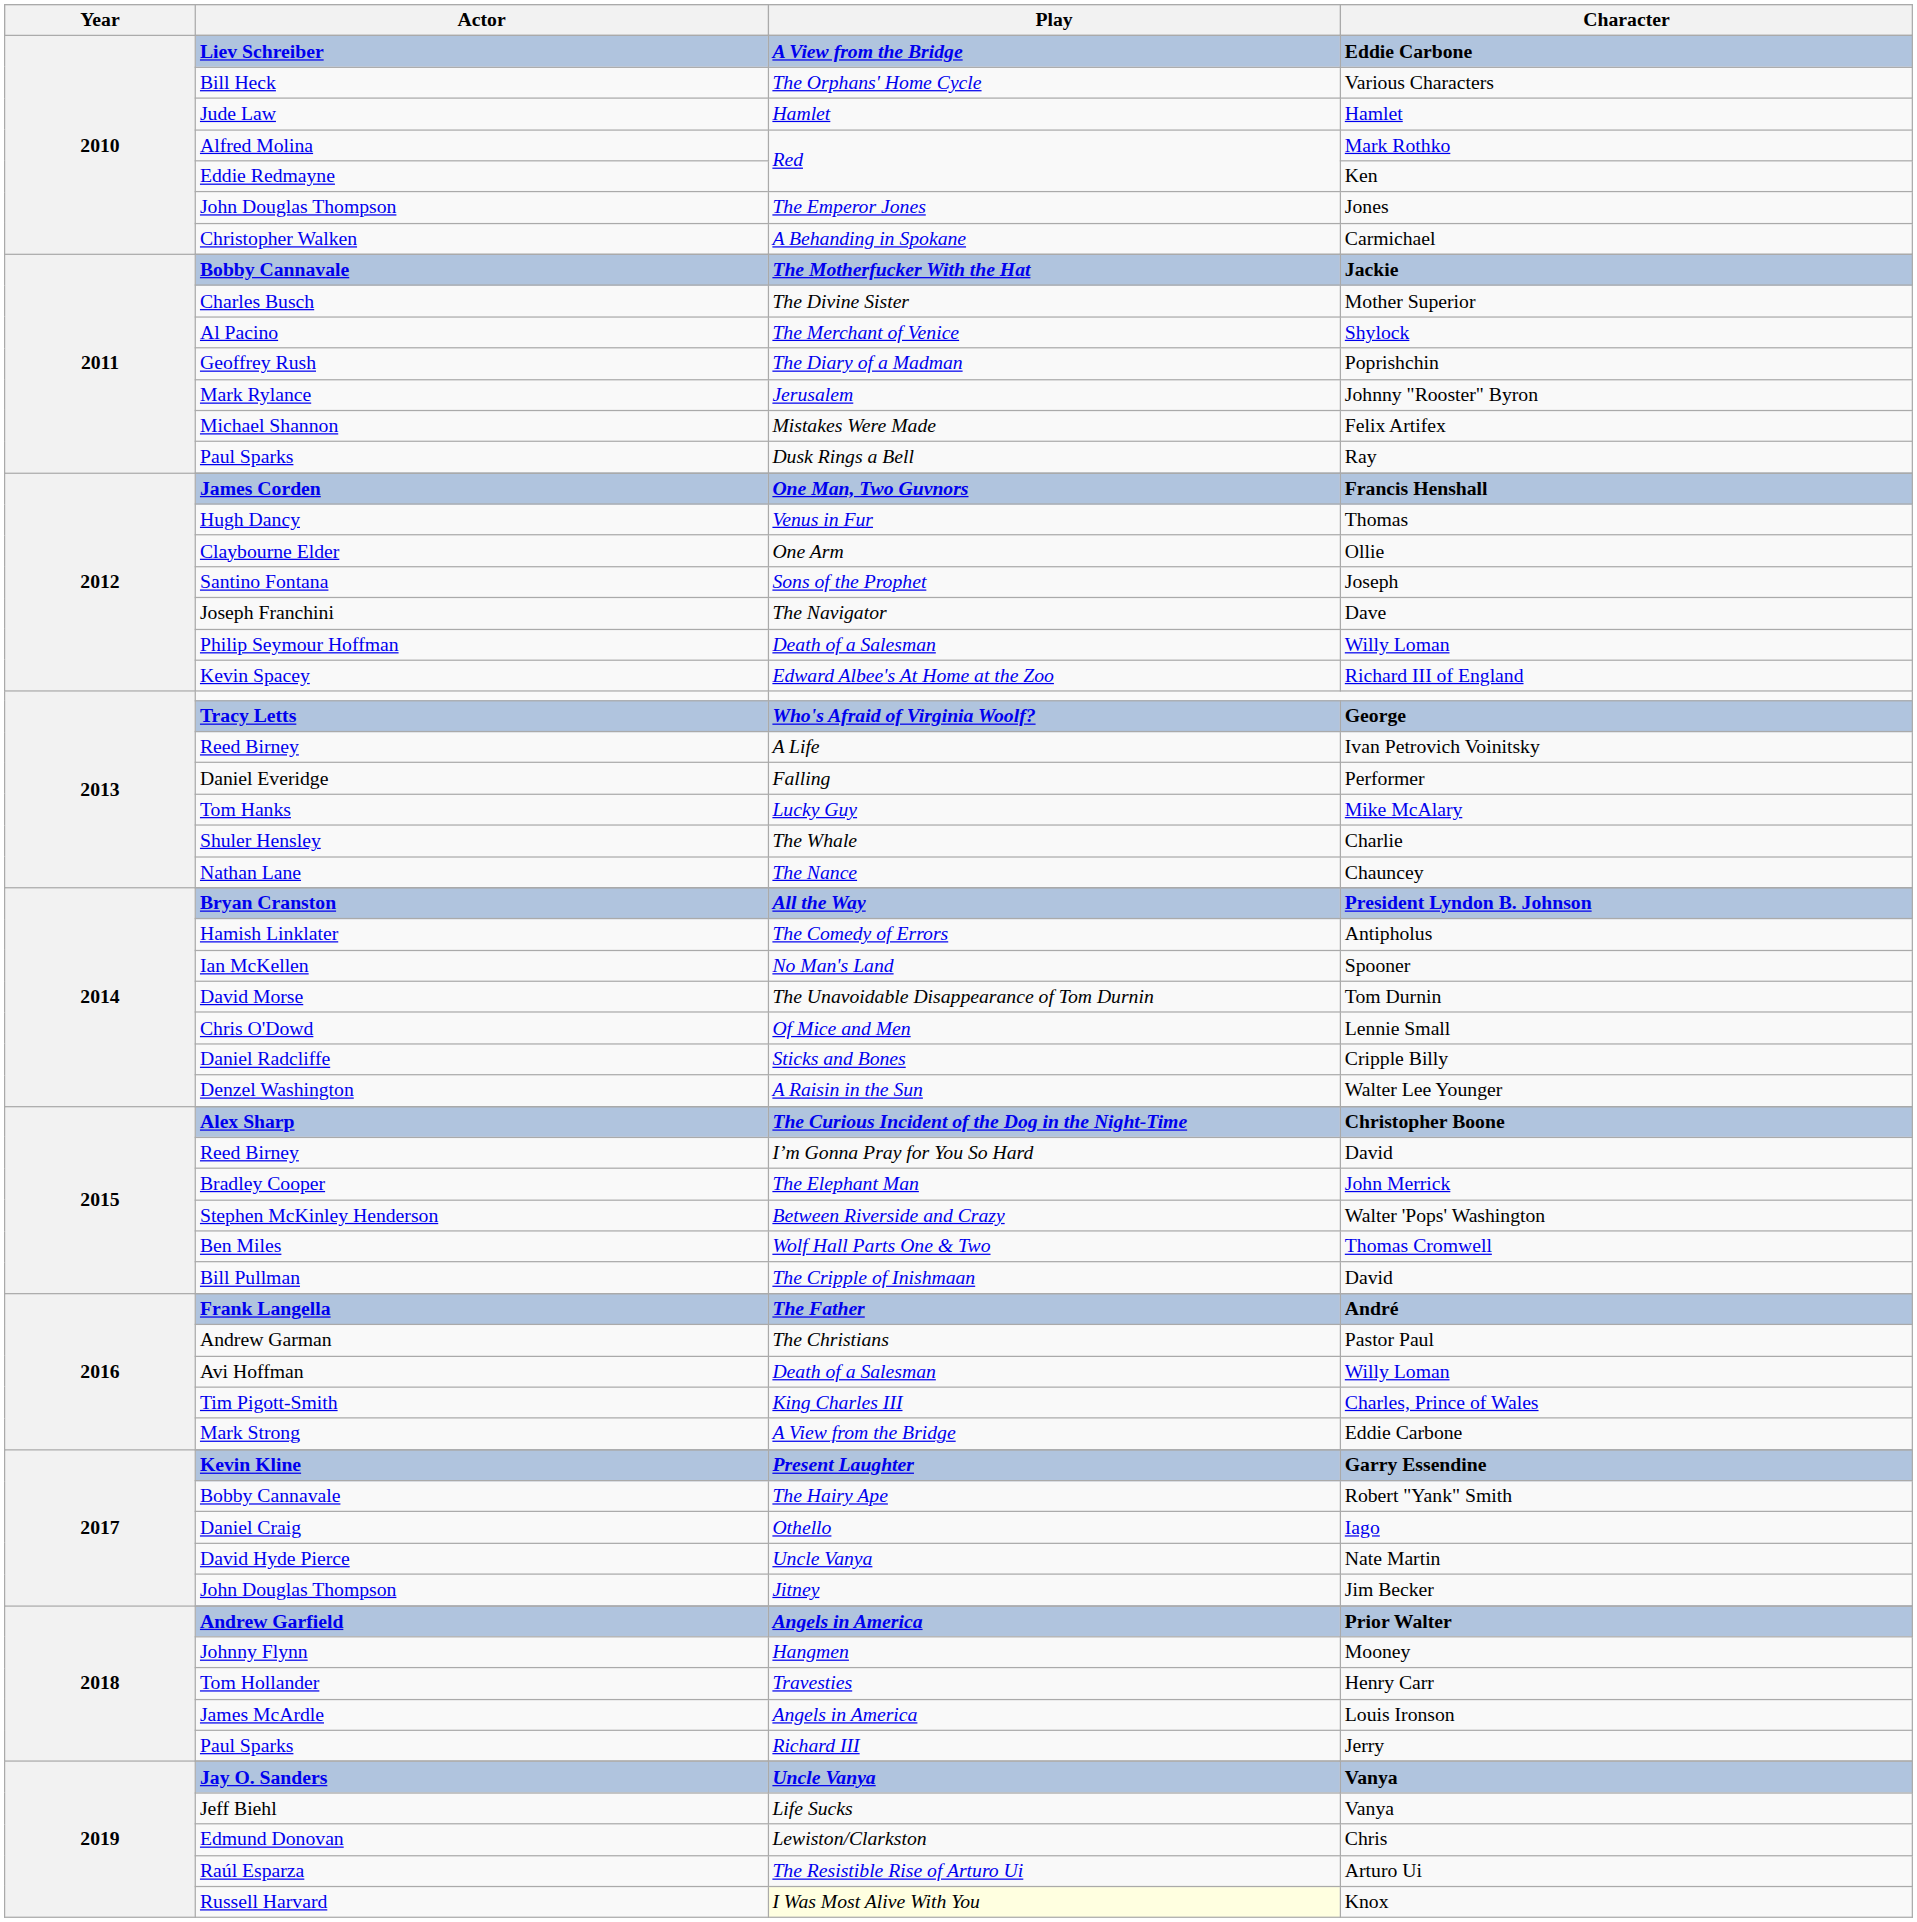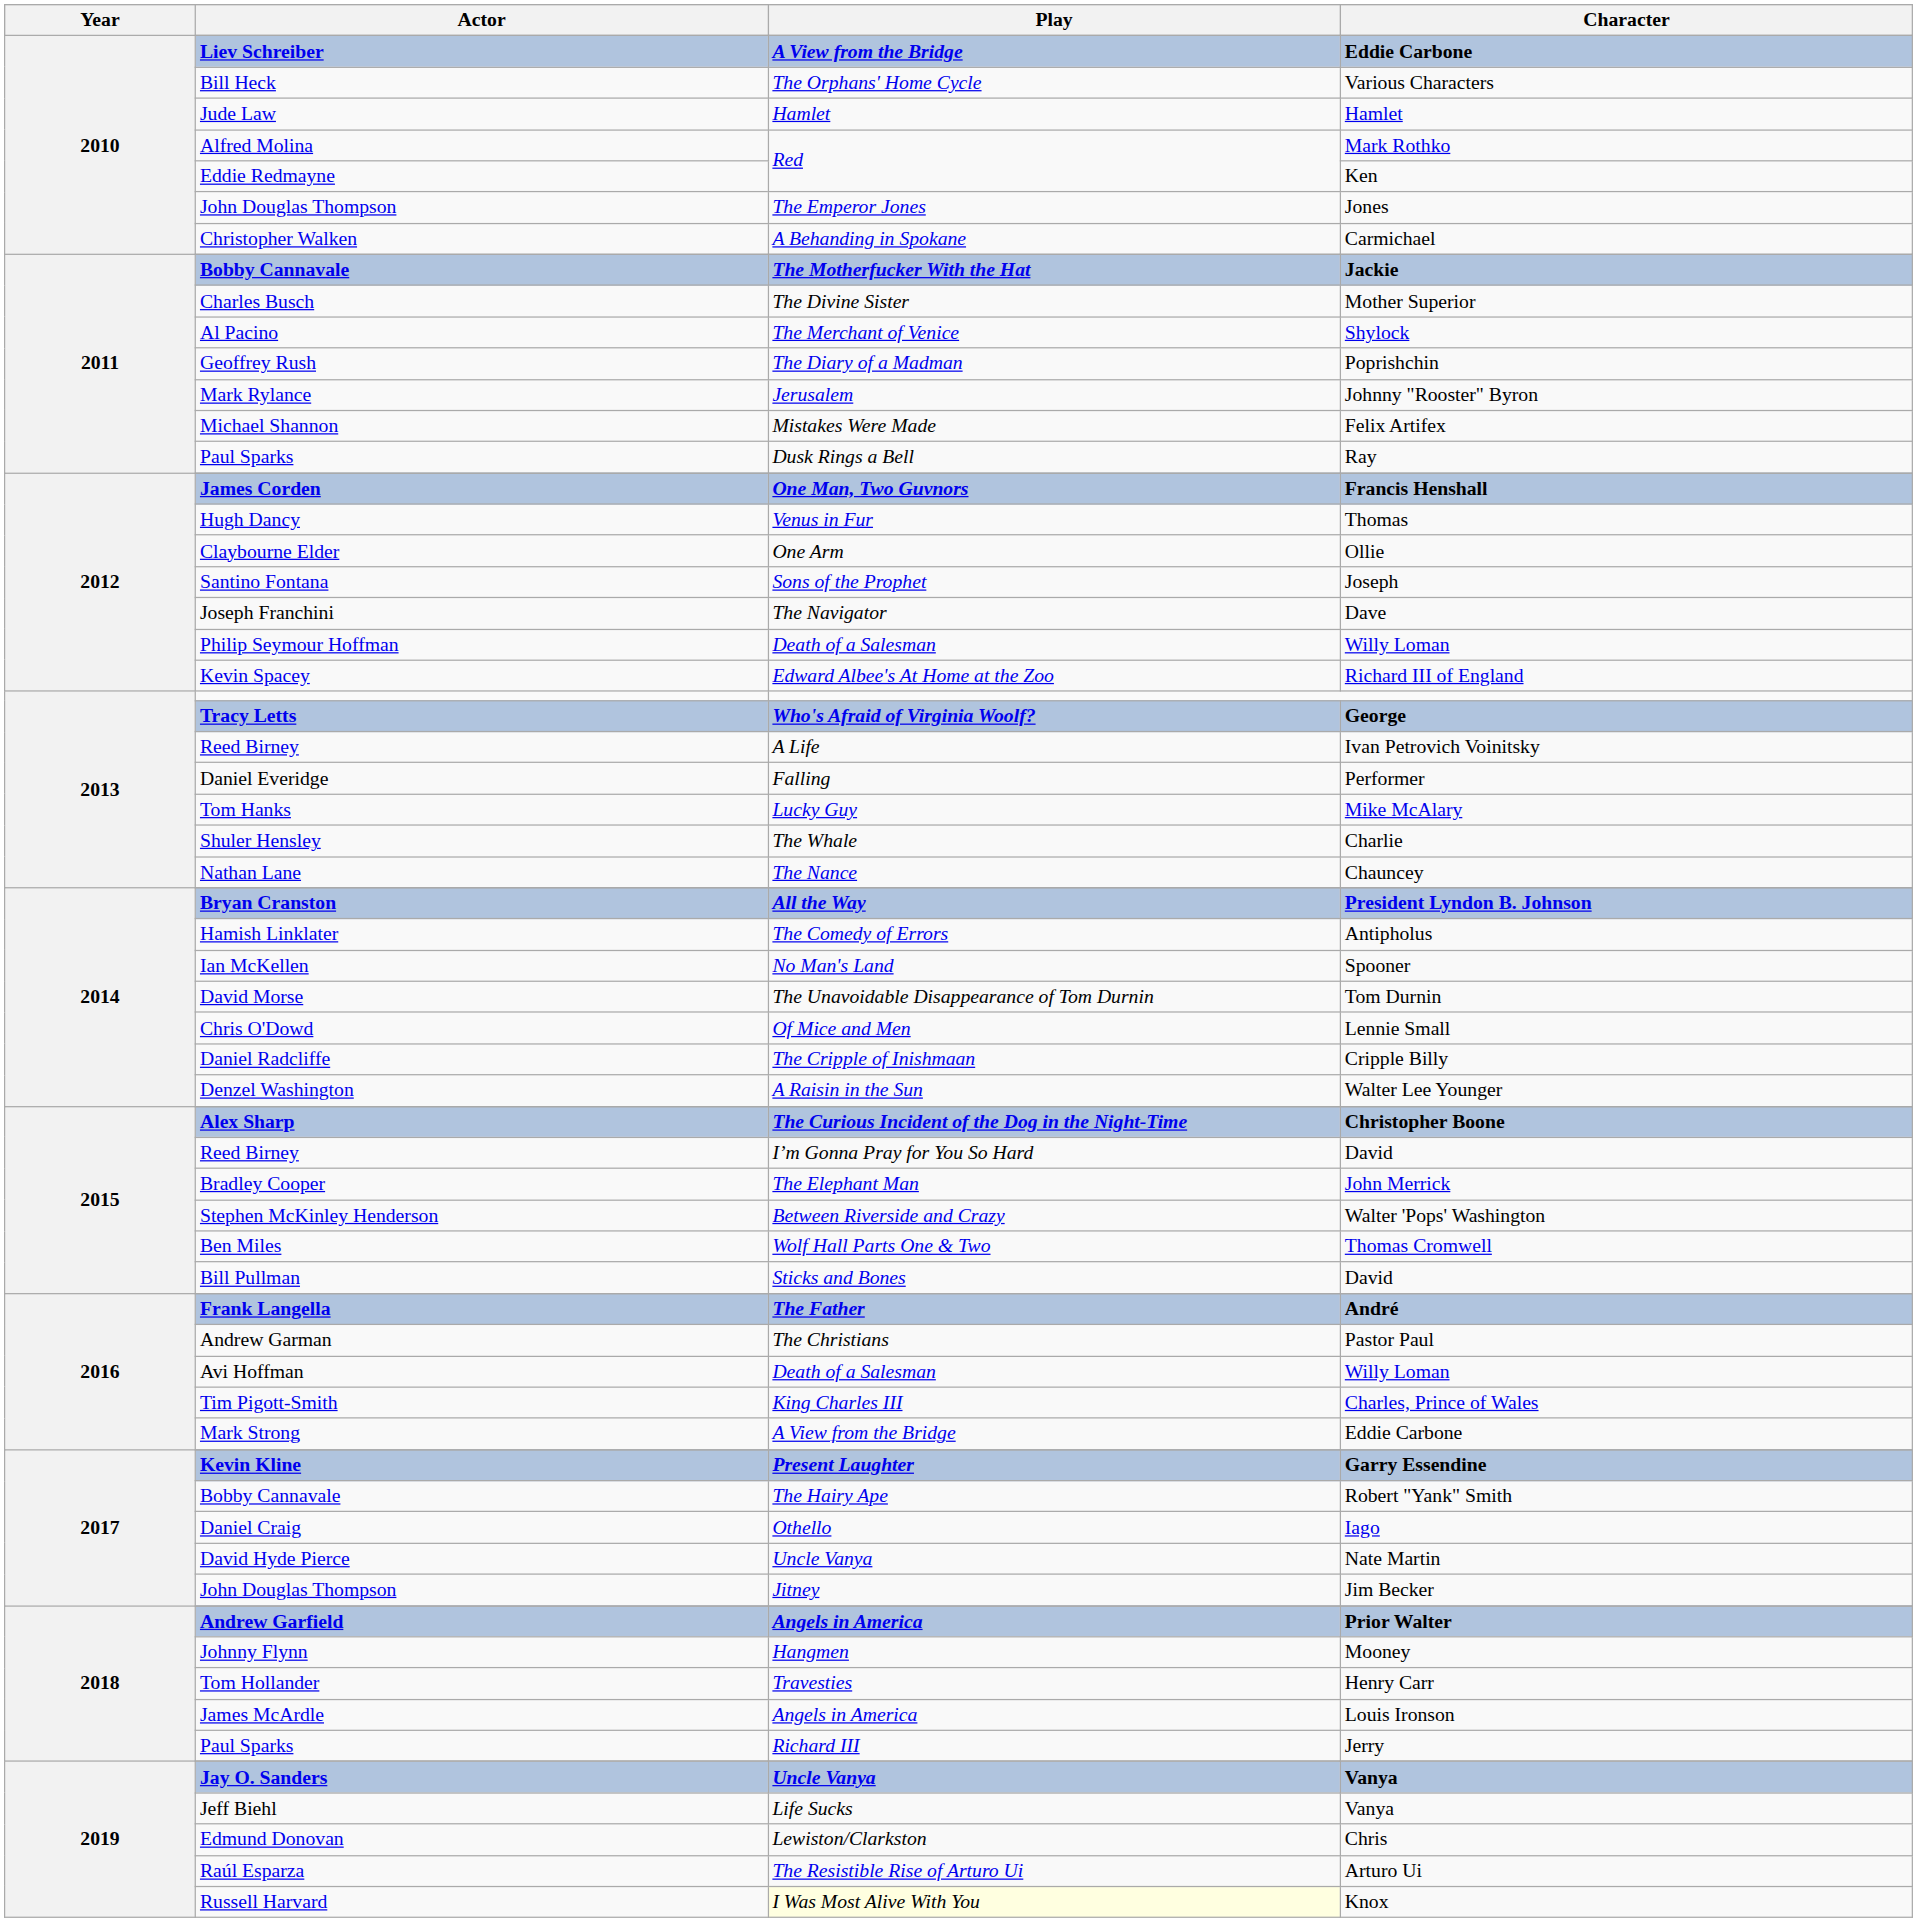 <table class="wikitable" style="width:98%;">
 <tr style="background:#bebebe;">
 <th style="width:10%;">Year</th>
 <th style="width:30%;">Actor</th>
 <th style="width:30%;">Play</th>
 <th style="width:30%;">Character</th>
 </tr>
 <tr>
 <th rowspan="8">2010</th>
 </tr>
 <tr style="background:#B0C4DE">
 <td><strong><a href='#'>Liev Schreiber</a></strong></td>
 <td><strong><em><a href='#'>A View from the Bridge</a></em></strong></td>
 <td><strong>Eddie Carbone </strong></td>
 </tr>
 <tr>
 <td><a href='#'>Bill Heck</a></td>
 <td><em><a href='#'>The Orphans' Home Cycle</a></em></td>
 <td>Various Characters</td>
 </tr>
 <tr>
 <td><a href='#'>Jude Law</a></td>
 <td><em><a href='#'>Hamlet</a></em></td>
 <td><a href='#'>Hamlet</a></td>
 </tr>
 <tr>
 <td><a href='#'>Alfred Molina</a></td>
 <td rowspan="2"><em><a href='#'>Red</a></em></td>
 <td><a href='#'>Mark Rothko</a></td>
 </tr>
 <tr>
 <td><a href='#'>Eddie Redmayne</a></td>
 <td>Ken</td>
 </tr>
 <tr>
 <td><a href='#'>John Douglas Thompson</a></td>
 <td><em><a href='#'>The Emperor Jones</a></em></td>
 <td>Jones</td>
 </tr>
 <tr>
 <td><a href='#'>Christopher Walken</a></td>
 <td><em><a href='#'>A Behanding in Spokane</a></em></td>
 <td>Carmichael</td>
 </tr>
 <tr>
 <th rowspan="8">2011</th>
 </tr>
 <tr style="background:#B0C4DE">
 <td><strong><a href='#'>Bobby Cannavale</a></strong></td>
 <td><strong><em><a href='#'>The Motherfucker With the Hat</a></em></strong></td>
 <td><strong>Jackie </strong></td>
 </tr>
 <tr>
 <td><a href='#'>Charles Busch</a></td>
 <td><em>The Divine Sister</em></td>
 <td>Mother Superior</td>
 </tr>
 <tr>
 <td><a href='#'>Al Pacino</a></td>
 <td><em><a href='#'>The Merchant of Venice</a></em></td>
 <td><a href='#'>Shylock</a></td>
 </tr>
 <tr>
 <td><a href='#'>Geoffrey Rush</a></td>
 <td><a href='#'><em>The Diary of a Madman</em></a></td>
 <td>Poprishchin</td>
 </tr>
 <tr>
 <td><a href='#'>Mark Rylance</a></td>
 <td><em><a href='#'>Jerusalem</a></em></td>
 <td>Johnny "Rooster" Byron</td>
 </tr>
 <tr>
 <td><a href='#'>Michael Shannon</a></td>
 <td><em>Mistakes Were Made</em></td>
 <td>Felix Artifex</td>
 </tr>
 <tr>
 <td><a href='#'>Paul Sparks</a></td>
 <td><em>Dusk Rings a Bell</em></td>
 <td>Ray</td>
 </tr>
 <tr>
 <th rowspan="8">2012</th>
 </tr>
 <tr style="background:#B0C4DE">
 <td><strong><a href='#'>James Corden</a></strong></td>
 <td><strong><em><a href='#'>One Man, Two Guvnors</a></em></strong></td>
 <td><strong>Francis Henshall </strong></td>
 </tr>
 <tr>
 <td><a href='#'>Hugh Dancy</a></td>
 <td><em><a href='#'>Venus in Fur</a></em></td>
 <td>Thomas</td>
 </tr>
 <tr>
 <td><a href='#'>Claybourne Elder</a></td>
 <td><em>One Arm</em></td>
 <td>Ollie</td>
 </tr>
 <tr>
 <td><a href='#'>Santino Fontana</a></td>
 <td><em><a href='#'>Sons of the Prophet</a></em></td>
 <td>Joseph</td>
 </tr>
 <tr>
 <td>Joseph Franchini</td>
 <td><em>The Navigator</em></td>
 <td>Dave</td>
 </tr>
 <tr>
 <td><a href='#'>Philip Seymour Hoffman</a></td>
 <td><em><a href='#'>Death of a Salesman</a></em></td>
 <td><a href='#'>Willy Loman</a></td>
 </tr>
 <tr>
 <td><a href='#'>Kevin Spacey</a></td>
 <td><em><a href='#'>Edward Albee's At Home at the Zoo</a></em></td>
 <td><a href='#'>Richard III of England</a></td>
 </tr>
 <tr>
 <th rowspan="7">2013</th>
 <td></td>
 </tr>
 <tr style="background:#B0C4DE">
 <td><strong><a href='#'>Tracy Letts</a></strong></td>
 <td><strong><em><a href='#'>Who's Afraid of Virginia Woolf?</a></em></strong></td>
 <td><strong>George </strong></td>
 </tr>
 <tr>
 <td><a href='#'>Reed Birney</a></td>
 <td><em>A Life</em></td>
 <td>Ivan Petrovich Voinitsky</td>
 </tr>
 <tr>
 <td>Daniel Everidge</td>
 <td><em>Falling</em></td>
 <td>Performer</td>
 </tr>
 <tr>
 <td><a href='#'>Tom Hanks</a></td>
 <td><em><a href='#'>Lucky Guy</a></em></td>
 <td><a href='#'>Mike McAlary</a></td>
 </tr>
 <tr>
 <td><a href='#'>Shuler Hensley</a></td>
 <td><em>The Whale</em></td>
 <td>Charlie</td>
 </tr>
 <tr>
 <td><a href='#'>Nathan Lane</a></td>
 <td><em><a href='#'>The Nance</a></em></td>
 <td>Chauncey</td>
 </tr>
 <tr>
 <th rowspan="8">2014</th>
 </tr>
 <tr style="background:#B0C4DE">
 <td><strong><a href='#'>Bryan Cranston</a></strong></td>
 <td><strong><em><a href='#'>All the Way</a></em></strong></td>
 <td><strong><a href='#'>President Lyndon B. Johnson</a> </strong></td>
 </tr>
 <tr>
 <td><a href='#'>Hamish Linklater</a></td>
 <td><em><a href='#'>The Comedy of Errors</a></em></td>
 <td>Antipholus</td>
 </tr>
 <tr>
 <td><a href='#'>Ian McKellen</a></td>
 <td><em><a href='#'>No Man's Land</a></em></td>
 <td>Spooner</td>
 </tr>
 <tr>
 <td><a href='#'>David Morse</a></td>
 <td><em>The Unavoidable Disappearance of Tom Durnin</em></td>
 <td>Tom Durnin</td>
 </tr>
 <tr>
 <td><a href='#'>Chris O'Dowd</a></td>
 <td><em><a href='#'>Of Mice and Men</a></em></td>
 <td>Lennie Small</td>
 </tr>
 <tr>
 <td><a href='#'>Daniel Radcliffe</a></td>
-<td><em><a href='#'>Sticks and Bones</a></em></td>
+<td><em><a href='#'>The Cripple of Inishmaan</a></em></td>
 <td>Cripple Billy</td>
 </tr>
 <tr>
 <td><a href='#'>Denzel Washington</a></td>
 <td><em><a href='#'>A Raisin in the Sun</a></em></td>
 <td>Walter Lee Younger</td>
 </tr>
 <tr>
 <th rowspan="7">2015</th>
 </tr>
 <tr style="background:#B0C4DE">
 <td><strong><a href='#'>Alex Sharp</a></strong></td>
 <td><strong><em><a href='#'>The Curious Incident of the Dog in the Night-Time</a></em></strong></td>
 <td><strong>Christopher Boone </strong></td>
 </tr>
 <tr>
 <td><a href='#'>Reed Birney</a></td>
 <td><em>I’m Gonna Pray for You So Hard</em></td>
 <td>David</td>
 </tr>
 <tr>
 <td><a href='#'>Bradley Cooper</a></td>
 <td><em><a href='#'>The Elephant Man</a></em></td>
 <td><a href='#'>John Merrick</a></td>
 </tr>
 <tr>
 <td><a href='#'>Stephen McKinley Henderson</a></td>
 <td><em><a href='#'>Between Riverside and Crazy</a></em></td>
 <td>Walter 'Pops' Washington</td>
 </tr>
 <tr>
 <td><a href='#'>Ben Miles</a></td>
 <td><em><a href='#'>Wolf Hall Parts One & Two</a></em></td>
 <td><a href='#'>Thomas Cromwell</a></td>
 </tr>
 <tr>
 <td><a href='#'>Bill Pullman</a></td>
-<td><em><a href='#'>The Cripple of Inishmaan</a></em></td>
+<td><em><a href='#'>Sticks and Bones</a></em></td>
 <td>David</td>
 </tr>
 <tr>
 <th rowspan="6">2016</th>
 </tr>
 <tr style="background:#B0C4DE">
 <td><strong><a href='#'>Frank Langella</a></strong></td>
 <td><strong><em><a href='#'>The Father</a></em></strong></td>
 <td><strong>André </strong></td>
 </tr>
 <tr>
 <td>Andrew Garman</td>
 <td><em>The Christians</em></td>
 <td>Pastor Paul</td>
 </tr>
 <tr>
 <td>Avi Hoffman</td>
 <td><em><a href='#'>Death of a Salesman</a></em></td>
 <td><a href='#'>Willy Loman</a></td>
 </tr>
 <tr>
 <td><a href='#'>Tim Pigott-Smith</a></td>
 <td><em><a href='#'>King Charles III</a></em></td>
 <td><a href='#'>Charles, Prince of Wales</a></td>
 </tr>
 <tr>
 <td><a href='#'>Mark Strong</a></td>
 <td><em><a href='#'>A View from the Bridge</a></em></td>
 <td>Eddie Carbone</td>
 </tr>
 <tr>
 <th rowspan="6">2017</th>
 </tr>
 <tr style="background:#B0C4DE">
 <td><strong><a href='#'>Kevin Kline</a></strong></td>
 <td><strong><em><a href='#'>Present Laughter</a></em></strong></td>
 <td><strong>Garry Essendine </strong></td>
 </tr>
 <tr>
 <td><a href='#'>Bobby Cannavale</a></td>
 <td><em><a href='#'>The Hairy Ape</a></em></td>
 <td>Robert "Yank" Smith</td>
 </tr>
 <tr>
 <td><a href='#'>Daniel Craig</a></td>
 <td><em><a href='#'>Othello</a></em></td>
 <td><a href='#'>Iago</a></td>
 </tr>
 <tr>
 <td><a href='#'>David Hyde Pierce</a></td>
 <td><em><a href='#'>Uncle Vanya</a></em></td>
 <td>Nate Martin</td>
 </tr>
 <tr>
 <td><a href='#'>John Douglas Thompson</a></td>
 <td><em><a href='#'>Jitney</a></em></td>
 <td>Jim Becker</td>
 </tr>
 <tr>
 <th rowspan="6">2018</th>
 </tr>
 <tr style="background:#B0C4DE">
 <td><strong><a href='#'>Andrew Garfield</a></strong></td>
 <td><strong><em><a href='#'>Angels in America</a></em></strong></td>
 <td><strong>Prior Walter </strong></td>
 </tr>
 <tr>
 <td><a href='#'>Johnny Flynn</a></td>
 <td><em><a href='#'>Hangmen</a></em></td>
 <td>Mooney</td>
 </tr>
 <tr>
 <td><a href='#'>Tom Hollander</a></td>
 <td><em><a href='#'>Travesties</a></em></td>
 <td>Henry Carr</td>
 </tr>
 <tr>
 <td><a href='#'>James McArdle</a></td>
 <td><em><a href='#'>Angels in America</a></em></td>
 <td>Louis Ironson</td>
 </tr>
 <tr>
 <td><a href='#'>Paul Sparks</a></td>
 <td><em><a href='#'>Richard III</a></em></td>
 <td>Jerry</td>
 </tr>
 <tr>
 <th rowspan="6">2019</th>
 </tr>
 <tr style="background:#B0C4DE">
 <td><strong><a href='#'>Jay O. Sanders</a></strong></td>
 <td><strong><em><a href='#'>Uncle Vanya</a></em></strong></td>
 <td><strong>Vanya</strong></td>
 </tr>
 <tr>
 <td>Jeff Biehl</td>
 <td><em>Life Sucks</em></td>
 <td>Vanya</td>
 </tr>
 <tr>
 <td><a href='#'>Edmund Donovan</a></td>
 <td><em>Lewiston/Clarkston</em></td>
 <td>Chris</td>
 </tr>
 <tr>
 <td><a href='#'>Raúl Esparza</a></td>
 <td><em><a href='#'>The Resistible Rise of Arturo Ui</a></em></td>
 <td>Arturo Ui</td>
 </tr>
 <tr>
 <td><a href='#'>Russell Harvard</a></td>
 <td style="background: lightyellow;"><em>I Was Most Alive With You</em></td>
 <td>Knox</td>
 </tr>
 </table>
